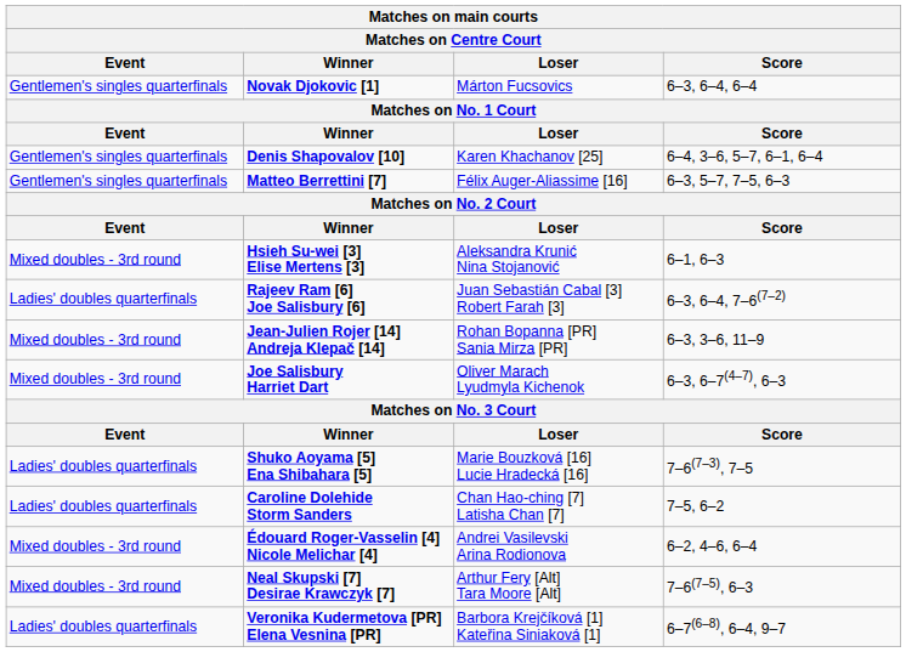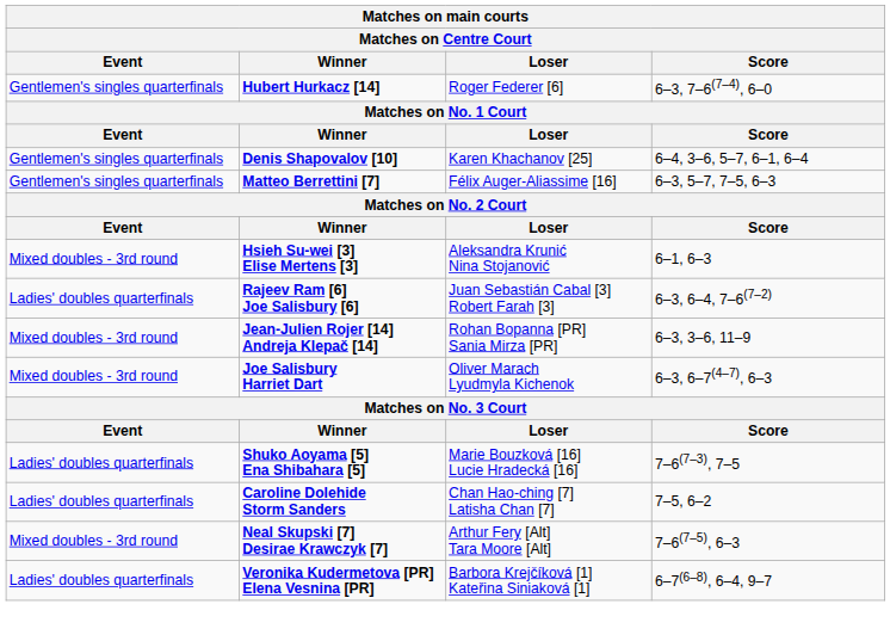 <table class="wikitable collapsible uncollapsed" style="margin:auto;">
 <tr>
 <th colspan="4" style="white-space:nowrap;">Matches on main courts</th>
 </tr>
 <tr>
 <th colspan="4">Matches on <a href='#'>Centre Court</a></th>
 </tr>
 <tr>
 <th width="250">Event</th>
 <th width="220">Winner</th>
 <th width="220">Loser</th>
 <th width="250">Score</th>
 </tr>
 <tr>
 <td><a href='#'>Gentlemen's singles quarterfinals</a></td>
-<td><strong> <a href='#'>Novak Djokovic</a> [1]</strong></td>
-<td> <a href='#'>Márton Fucsovics</a></td>
-<td>6–3, 6–4, 6–4</td>
+<td><strong> <a href='#'>Hubert Hurkacz</a> [14]</strong></td>
+<td> <a href='#'>Roger Federer</a> [6]</td>
+<td>6–3, 7–6<sup>(7–4)</sup>, 6–0</td>
 </tr>
 <tr>
 <th colspan="4">Matches on <a href='#'>No. 1 Court</a></th>
 </tr>
 <tr>
 <th width="250">Event</th>
 <th width="220">Winner</th>
 <th width="220">Loser</th>
 <th width="250">Score</th>
 </tr>
 <tr>
 <td><a href='#'>Gentlemen's singles quarterfinals</a></td>
 <td><strong> <a href='#'>Denis Shapovalov</a> [10]</strong></td>
 <td> <a href='#'>Karen Khachanov</a> [25]</td>
 <td>6–4, 3–6, 5–7, 6–1, 6–4</td>
 </tr>
 <tr>
 <td><a href='#'>Gentlemen's singles quarterfinals</a></td>
 <td><strong> <a href='#'>Matteo Berrettini</a> [7] </strong></td>
 <td> <a href='#'>Félix Auger-Aliassime</a> [16]</td>
 <td>6–3, 5–7, 7–5, 6–3</td>
 </tr>
 <tr>
 <th colspan="4">Matches on <a href='#'>No. 2 Court</a></th>
 </tr>
 <tr>
 <th width="250">Event</th>
 <th width="220">Winner</th>
 <th width="220">Loser</th>
 <th width="250">Score</th>
 </tr>
 <tr>
 <td><a href='#'>Mixed doubles - 3rd round</a></td>
 <td><strong> <a href='#'>Hsieh Su-wei</a> [3] <br>  <a href='#'>Elise Mertens</a> [3]</strong></td>
 <td> <a href='#'>Aleksandra Krunić</a> <br>  <a href='#'>Nina Stojanović</a></td>
 <td>6–1, 6–3</td>
 </tr>
 <tr>
 <td><a href='#'>Ladies' doubles quarterfinals</a></td>
 <td><strong> <a href='#'>Rajeev Ram</a> [6]<br>  <a href='#'>Joe Salisbury</a> [6]</strong></td>
 <td> <a href='#'>Juan Sebastián Cabal</a> [3]<br>  <a href='#'>Robert Farah</a> [3]</td>
 <td>6–3, 6–4, 7–6<sup>(7–2)</sup></td>
 </tr>
 <tr>
 <td><a href='#'>Mixed doubles - 3rd round</a></td>
 <td><strong> <a href='#'>Jean-Julien Rojer</a> [14]<br>  <a href='#'>Andreja Klepač</a> [14]</strong></td>
 <td> <a href='#'>Rohan Bopanna</a> [PR]<br>  <a href='#'>Sania Mirza</a> [PR]</td>
 <td>6–3, 3–6, 11–9</td>
 </tr>
 <tr>
 <td><a href='#'>Mixed doubles - 3rd round</a></td>
 <td><strong> <a href='#'>Joe Salisbury</a><br>  <a href='#'>Harriet Dart</a></strong></td>
 <td>  <a href='#'>Oliver Marach</a><br>   <a href='#'>Lyudmyla Kichenok</a></td>
 <td>6–3, 6–7<sup>(4–7)</sup>, 6–3</td>
 </tr>
 <tr>
 <th colspan="4">Matches on <a href='#'>No. 3 Court</a></th>
 </tr>
 <tr>
 <th width="220">Event</th>
 <th width="220">Winner</th>
 <th width="220">Loser</th>
 <th width="250">Score</th>
 </tr>
 <tr>
 <td><a href='#'>Ladies' doubles quarterfinals</a></td>
 <td><strong> <a href='#'>Shuko Aoyama</a> [5]<br>  <a href='#'>Ena Shibahara</a> [5]</strong></td>
 <td> <a href='#'>Marie Bouzková</a> [16]<br>  <a href='#'>Lucie Hradecká</a> [16]</td>
 <td>7–6<sup>(7–3)</sup>, 7–5</td>
 </tr>
 <tr>
 <td><a href='#'>Ladies' doubles quarterfinals</a></td>
 <td><strong> <a href='#'>Caroline Dolehide</a><br>  <a href='#'>Storm Sanders</a></strong></td>
 <td> <a href='#'>Chan Hao-ching</a> [7]<br>  <a href='#'>Latisha Chan</a> [7]</td>
 <td>7–5, 6–2</td>
 </tr>
 <tr>
 <td><a href='#'>Mixed doubles - 3rd round</a></td>
-<td><strong> <a href='#'>Édouard Roger-Vasselin</a> [4]<br>  <a href='#'>Nicole Melichar</a> [4]</strong></td>
-<td> <a href='#'>Andrei Vasilevski</a><br>  <a href='#'>Arina Rodionova</a></td>
-<td>6–2, 4–6, 6–4</td>
-</tr>
-<tr>
-<td><a href='#'>Mixed doubles - 3rd round</a></td>
 <td><strong> <a href='#'>Neal Skupski</a> [7]<br>  <a href='#'>Desirae Krawczyk</a> [7]</strong></td>
 <td>  <a href='#'>Arthur Fery</a> [Alt]<br>   <a href='#'>Tara Moore</a> [Alt]<br></td>
 <td>7–6<sup>(7–5)</sup>, 6–3</td>
 </tr>
 <tr>
 <td><a href='#'>Ladies' doubles quarterfinals</a></td>
 <td><strong> <a href='#'>Veronika Kudermetova</a> [PR]<br>  <a href='#'>Elena Vesnina</a> [PR]</strong></td>
 <td> <a href='#'>Barbora Krejčíková</a> [1]<br>  <a href='#'>Kateřina Siniaková</a> [1]</td>
 <td>6–7<sup>(6–8)</sup>, 6–4, 9–7</td>
 </tr>
 </table>
